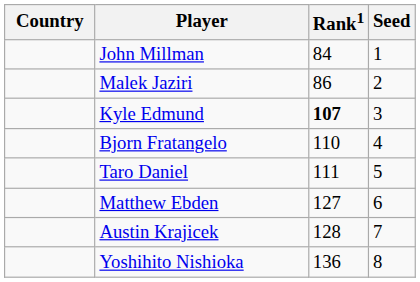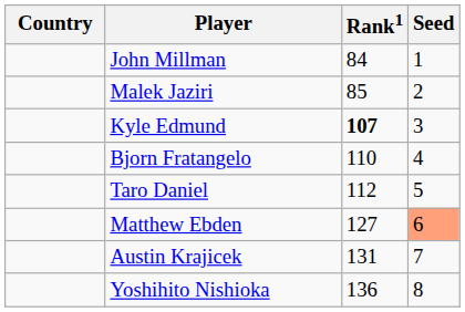 <table class="sortable wikitable">
 <tr>
 <th width="70">Country</th>
 <th width="175">Player</th>
 <th>Rank<sup>1</sup></th>
 <th>Seed</th>
 </tr>
 <tr>
 <td></td>
 <td><a href='#'>John Millman</a></td>
 <td>84</td>
 <td>1</td>
 </tr>
 <tr>
 <td></td>
 <td><a href='#'>Malek Jaziri</a></td>
-<td>86</td>
+<td>85</td>
 <td>2</td>
 </tr>
 <tr>
 <td></td>
 <td><a href='#'>Kyle Edmund</a></td>
 <td><strong>107</strong></td>
 <td>3</td>
 </tr>
 <tr>
 <td></td>
 <td><a href='#'>Bjorn Fratangelo</a></td>
 <td>110</td>
 <td>4</td>
 </tr>
 <tr>
 <td></td>
 <td><a href='#'>Taro Daniel</a></td>
-<td>111</td>
+<td>112</td>
 <td>5</td>
 </tr>
 <tr>
 <td></td>
 <td><a href='#'>Matthew Ebden</a></td>
 <td>127</td>
-<td>6</td>
+<td style="background: lightsalmon;">6</td>
 </tr>
 <tr>
 <td></td>
 <td><a href='#'>Austin Krajicek</a></td>
-<td>128</td>
+<td>131</td>
 <td>7</td>
 </tr>
 <tr>
 <td></td>
 <td><a href='#'>Yoshihito Nishioka</a></td>
 <td>136</td>
 <td>8</td>
 </tr>
 </table>
